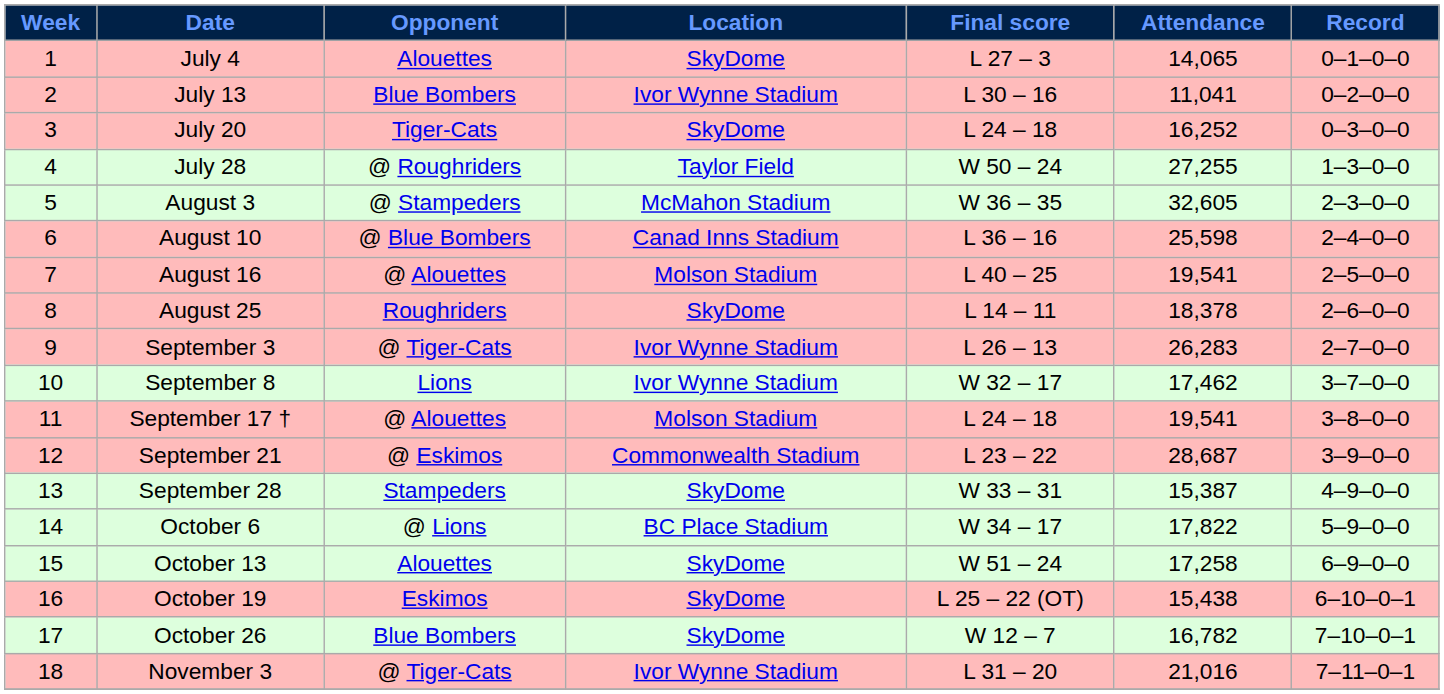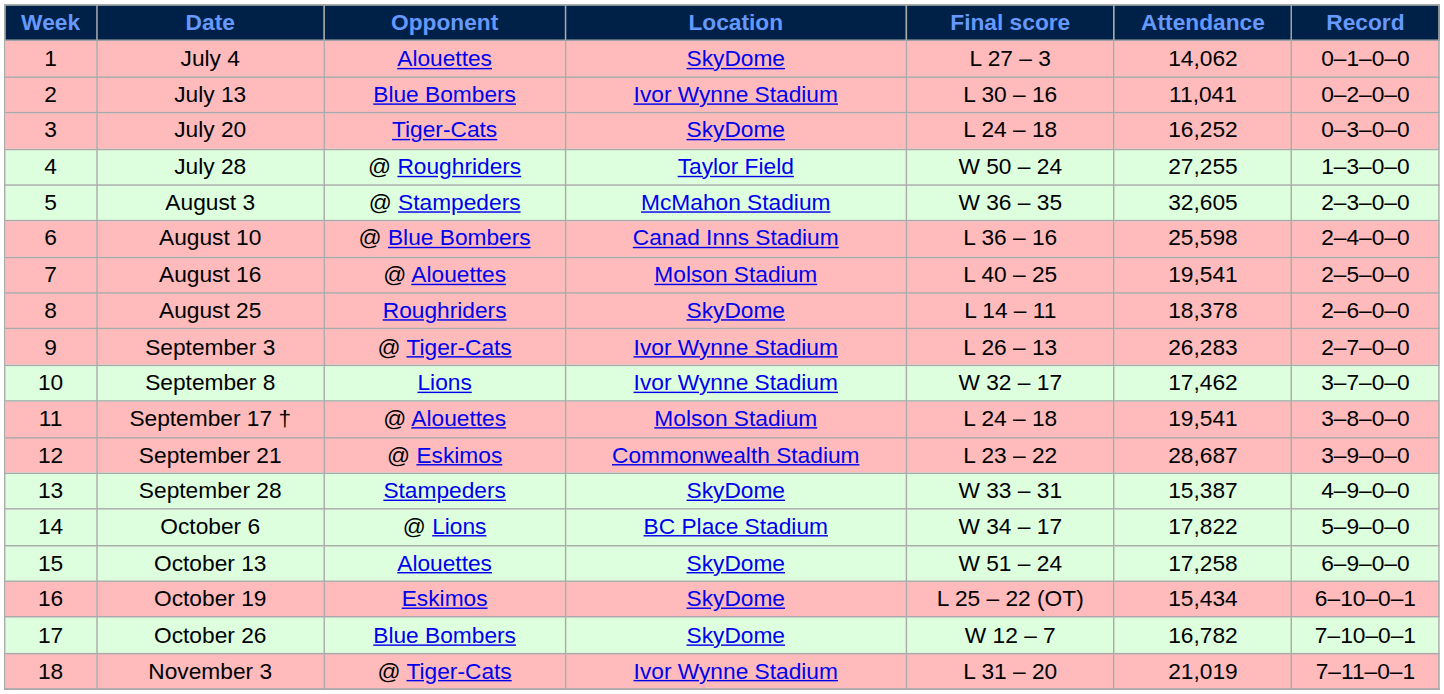 <table class="wikitable" width="80%">
 <tr align="center"  style="background:#002147;color:#6699FF;">
 <td><strong>Week</strong></td>
 <td><strong>Date</strong></td>
 <td><strong>Opponent</strong></td>
 <td><strong>Location</strong></td>
 <td><strong>Final score</strong></td>
 <td><strong>Attendance</strong></td>
 <td><strong>Record</strong></td>
 </tr>
 <tr align="center" bgcolor="#ffbbbb">
 <td>1</td>
 <td>July 4</td>
 <td><a href='#'>Alouettes</a></td>
 <td><a href='#'>SkyDome</a></td>
 <td>L 27 – 3</td>
-<td>14,065</td>
+<td>14,062</td>
 <td>0–1–0–0</td>
 </tr>
 <tr align="center" bgcolor="#ffbbbb">
 <td>2</td>
 <td>July 13</td>
 <td><a href='#'>Blue Bombers</a></td>
 <td><a href='#'>Ivor Wynne Stadium</a></td>
 <td>L 30 – 16</td>
 <td>11,041</td>
 <td>0–2–0–0</td>
 </tr>
 <tr align="center" bgcolor="#ffbbbb">
 <td>3</td>
 <td>July 20</td>
 <td><a href='#'>Tiger-Cats</a></td>
 <td><a href='#'>SkyDome</a></td>
 <td>L 24 – 18</td>
 <td>16,252</td>
 <td>0–3–0–0</td>
 </tr>
 <tr align="center" bgcolor="#ddffdd">
 <td>4</td>
 <td>July 28</td>
 <td>@ <a href='#'>Roughriders</a></td>
 <td><a href='#'>Taylor Field</a></td>
 <td>W 50 – 24</td>
 <td>27,255</td>
 <td>1–3–0–0</td>
 </tr>
 <tr align="center" bgcolor="#ddffdd">
 <td>5</td>
 <td>August 3</td>
 <td>@ <a href='#'>Stampeders</a></td>
 <td><a href='#'>McMahon Stadium</a></td>
 <td>W 36 – 35</td>
 <td>32,605</td>
 <td>2–3–0–0</td>
 </tr>
 <tr align="center" bgcolor="#ffbbbb">
 <td>6</td>
 <td>August 10</td>
 <td>@ <a href='#'>Blue Bombers</a></td>
 <td><a href='#'>Canad Inns Stadium</a></td>
 <td>L 36 – 16</td>
 <td>25,598</td>
 <td>2–4–0–0</td>
 </tr>
 <tr align="center" bgcolor="#ffbbbb">
 <td>7</td>
 <td>August 16</td>
 <td>@ <a href='#'>Alouettes</a></td>
 <td><a href='#'>Molson Stadium</a></td>
 <td>L 40 – 25</td>
 <td>19,541</td>
 <td>2–5–0–0</td>
 </tr>
 <tr align="center" bgcolor="#ffbbbb">
 <td>8</td>
 <td>August 25</td>
 <td><a href='#'>Roughriders</a></td>
 <td><a href='#'>SkyDome</a></td>
 <td>L 14 – 11</td>
 <td>18,378</td>
 <td>2–6–0–0</td>
 </tr>
 <tr align="center" bgcolor="#ffbbbb">
 <td>9</td>
 <td>September 3</td>
 <td>@ <a href='#'>Tiger-Cats</a></td>
 <td><a href='#'>Ivor Wynne Stadium</a></td>
 <td>L 26 – 13</td>
 <td>26,283</td>
 <td>2–7–0–0</td>
 </tr>
 <tr align="center" bgcolor="#ddffdd">
 <td>10</td>
 <td>September 8</td>
 <td><a href='#'>Lions</a></td>
 <td><a href='#'>Ivor Wynne Stadium</a></td>
 <td>W 32 – 17</td>
 <td>17,462</td>
 <td>3–7–0–0</td>
 </tr>
 <tr align="center" bgcolor="#ffbbbb">
 <td>11</td>
 <td>September 17 †</td>
 <td>@ <a href='#'>Alouettes</a></td>
 <td><a href='#'>Molson Stadium</a></td>
 <td>L 24 – 18</td>
 <td>19,541</td>
 <td>3–8–0–0</td>
 </tr>
 <tr align="center" bgcolor="#ffbbbb">
 <td>12</td>
 <td>September 21</td>
 <td>@ <a href='#'>Eskimos</a></td>
 <td><a href='#'>Commonwealth Stadium</a></td>
 <td>L 23 – 22</td>
 <td>28,687</td>
 <td>3–9–0–0</td>
 </tr>
 <tr align="center" bgcolor="#ddffdd">
 <td>13</td>
 <td>September 28</td>
 <td><a href='#'>Stampeders</a></td>
 <td><a href='#'>SkyDome</a></td>
 <td>W 33 – 31</td>
 <td>15,387</td>
 <td>4–9–0–0</td>
 </tr>
 <tr align="center" bgcolor="#ddffdd">
 <td>14</td>
 <td>October 6</td>
 <td>@ <a href='#'>Lions</a></td>
 <td><a href='#'>BC Place Stadium</a></td>
 <td>W 34 – 17</td>
 <td>17,822</td>
 <td>5–9–0–0</td>
 </tr>
 <tr align="center" bgcolor="#ddffdd">
 <td>15</td>
 <td>October 13</td>
 <td><a href='#'>Alouettes</a></td>
 <td><a href='#'>SkyDome</a></td>
 <td>W 51 – 24</td>
 <td>17,258</td>
 <td>6–9–0–0</td>
 </tr>
 <tr align="center" bgcolor="#ffbbbb">
 <td>16</td>
 <td>October 19</td>
 <td><a href='#'>Eskimos</a></td>
 <td><a href='#'>SkyDome</a></td>
 <td>L 25 – 22 (OT)</td>
-<td>15,438</td>
+<td>15,434</td>
 <td>6–10–0–1</td>
 </tr>
 <tr align="center" bgcolor="#ddffdd">
 <td>17</td>
 <td>October 26</td>
 <td><a href='#'>Blue Bombers</a></td>
 <td><a href='#'>SkyDome</a></td>
 <td>W 12 – 7</td>
 <td>16,782</td>
 <td>7–10–0–1</td>
 </tr>
 <tr align="center" bgcolor="#ffbbbb">
 <td>18</td>
 <td>November 3</td>
 <td>@ <a href='#'>Tiger-Cats</a></td>
 <td><a href='#'>Ivor Wynne Stadium</a></td>
 <td>L 31 – 20</td>
-<td>21,016</td>
+<td>21,019</td>
 <td>7–11–0–1</td>
 </tr>
 <tr>
 </tr>
 </table>
